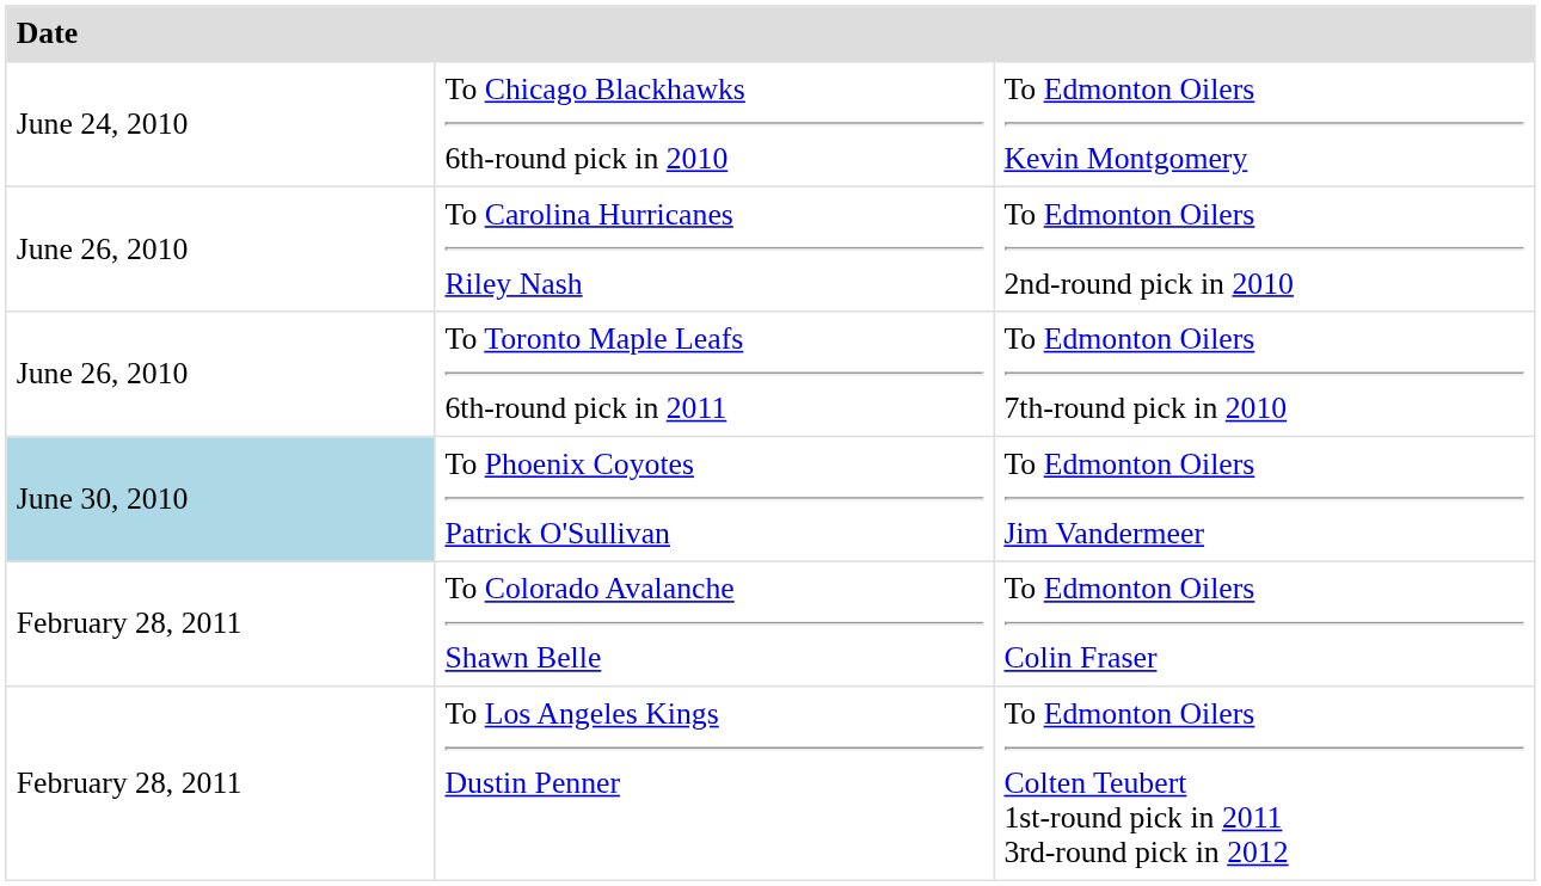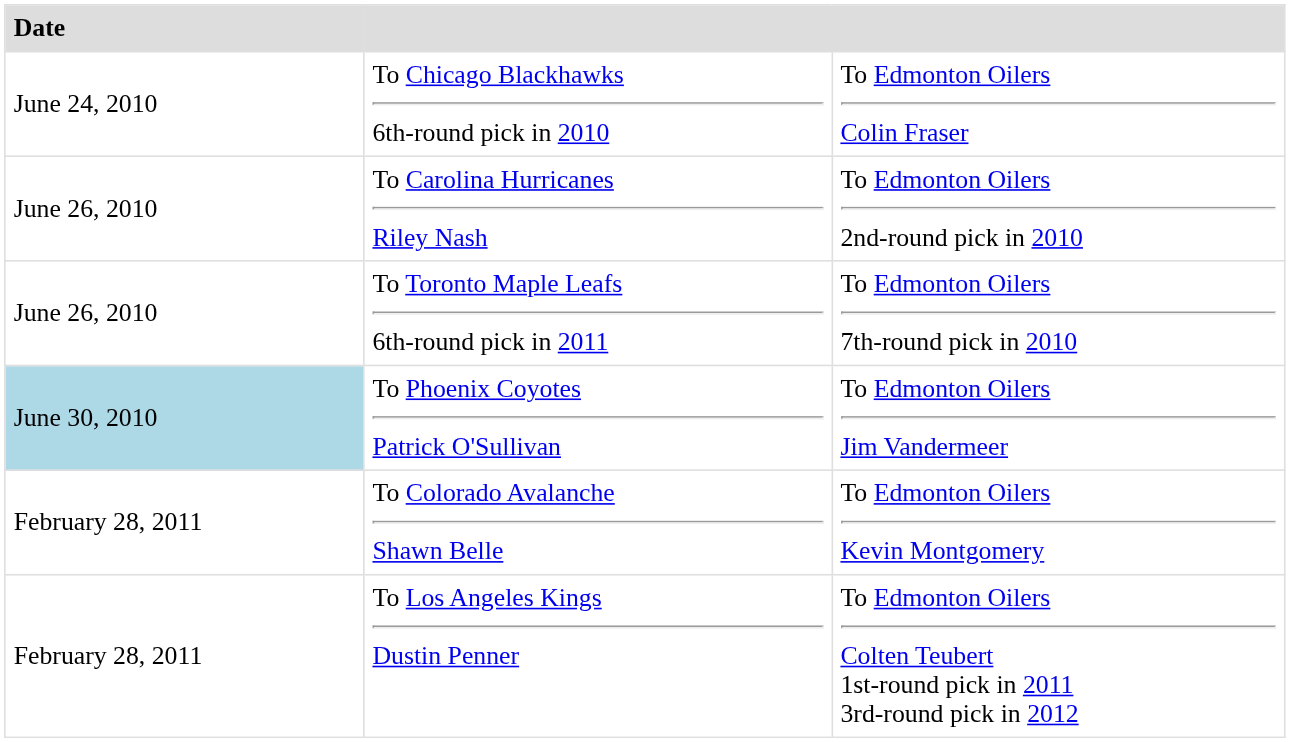 <table border=1 style="border-collapse:collapse" bordercolor="#DFDFDF" cellpadding="5" width=90%>
 <tr bgcolor="#dddddd">
 <td><strong>Date</strong></td>
 <th colspan="2"></th>
 </tr>
 <tr>
 <td>June 24, 2010</td>
 <td valign="top">To <a href='#'>Chicago Blackhawks</a> <hr>6th-round pick in <a href='#'>2010</a></td>
-<td valign="top">To <a href='#'>Edmonton Oilers</a> <hr><a href='#'>Kevin Montgomery</a></td>
+<td valign="top">To <a href='#'>Edmonton Oilers</a> <hr><a href='#'>Colin Fraser</a></td>
 </tr>
 <tr>
 <td>June 26, 2010</td>
 <td valign="top">To <a href='#'>Carolina Hurricanes</a> <hr><a href='#'>Riley Nash</a></td>
 <td valign="top">To <a href='#'>Edmonton Oilers</a> <hr>2nd-round pick in <a href='#'>2010</a></td>
 </tr>
 <tr>
 <td>June 26, 2010</td>
 <td valign="top">To <a href='#'>Toronto Maple Leafs</a> <hr>6th-round pick in <a href='#'>2011</a></td>
 <td valign="top">To <a href='#'>Edmonton Oilers</a> <hr>7th-round pick in <a href='#'>2010</a></td>
 </tr>
 <tr>
 <td style="background: lightblue;">June 30, 2010</td>
 <td valign="top">To <a href='#'>Phoenix Coyotes</a> <hr><a href='#'>Patrick O'Sullivan</a></td>
 <td valign="top">To <a href='#'>Edmonton Oilers</a> <hr><a href='#'>Jim Vandermeer</a></td>
 </tr>
 <tr>
 <td>February 28, 2011</td>
 <td valign="top">To <a href='#'>Colorado Avalanche</a> <hr><a href='#'>Shawn Belle</a></td>
-<td valign="top">To <a href='#'>Edmonton Oilers</a> <hr><a href='#'>Colin Fraser</a></td>
+<td valign="top">To <a href='#'>Edmonton Oilers</a> <hr><a href='#'>Kevin Montgomery</a></td>
 </tr>
 <tr>
 <td>February 28, 2011</td>
 <td valign="top">To <a href='#'>Los Angeles Kings</a> <hr><a href='#'>Dustin Penner</a></td>
 <td valign="top">To <a href='#'>Edmonton Oilers</a> <hr><a href='#'>Colten Teubert</a><br>1st-round pick in <a href='#'>2011</a><br>3rd-round pick in <a href='#'>2012</a></td>
 </tr>
 </table>
